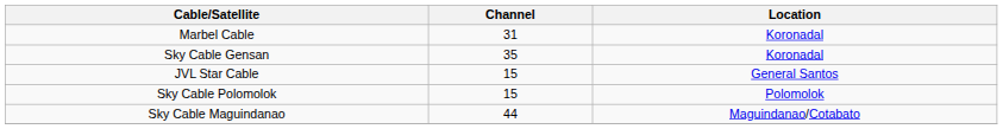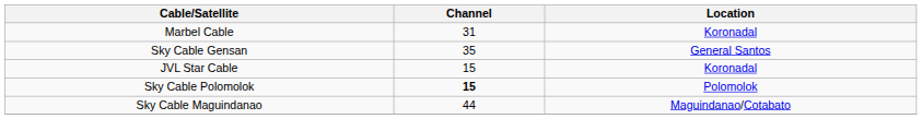 <table class="wikitable sortable" style="width:100%; text-align:center;">
 <tr>
 <th>Cable/Satellite</th>
 <th>Channel</th>
 <th>Location</th>
 </tr>
 <tr>
 <td>Marbel Cable</td>
 <td>31</td>
 <td><a href='#'>Koronadal</a></td>
 </tr>
 <tr>
 <td>Sky Cable Gensan</td>
 <td>35</td>
-<td><a href='#'>Koronadal</a></td>
+<td><a href='#'>General Santos</a></td>
 </tr>
 <tr>
 <td>JVL Star Cable</td>
 <td>15</td>
-<td><a href='#'>General Santos</a></td>
+<td><a href='#'>Koronadal</a></td>
 </tr>
 <tr>
 <td>Sky Cable Polomolok</td>
-<td>15</td>
+<td><strong>15</strong></td>
 <td><a href='#'>Polomolok</a></td>
 </tr>
 <tr>
 <td>Sky Cable Maguindanao</td>
 <td>44</td>
 <td><a href='#'>Maguindanao</a>/<a href='#'>Cotabato</a></td>
 </tr>
 <tr>
 </tr>
 </table>
